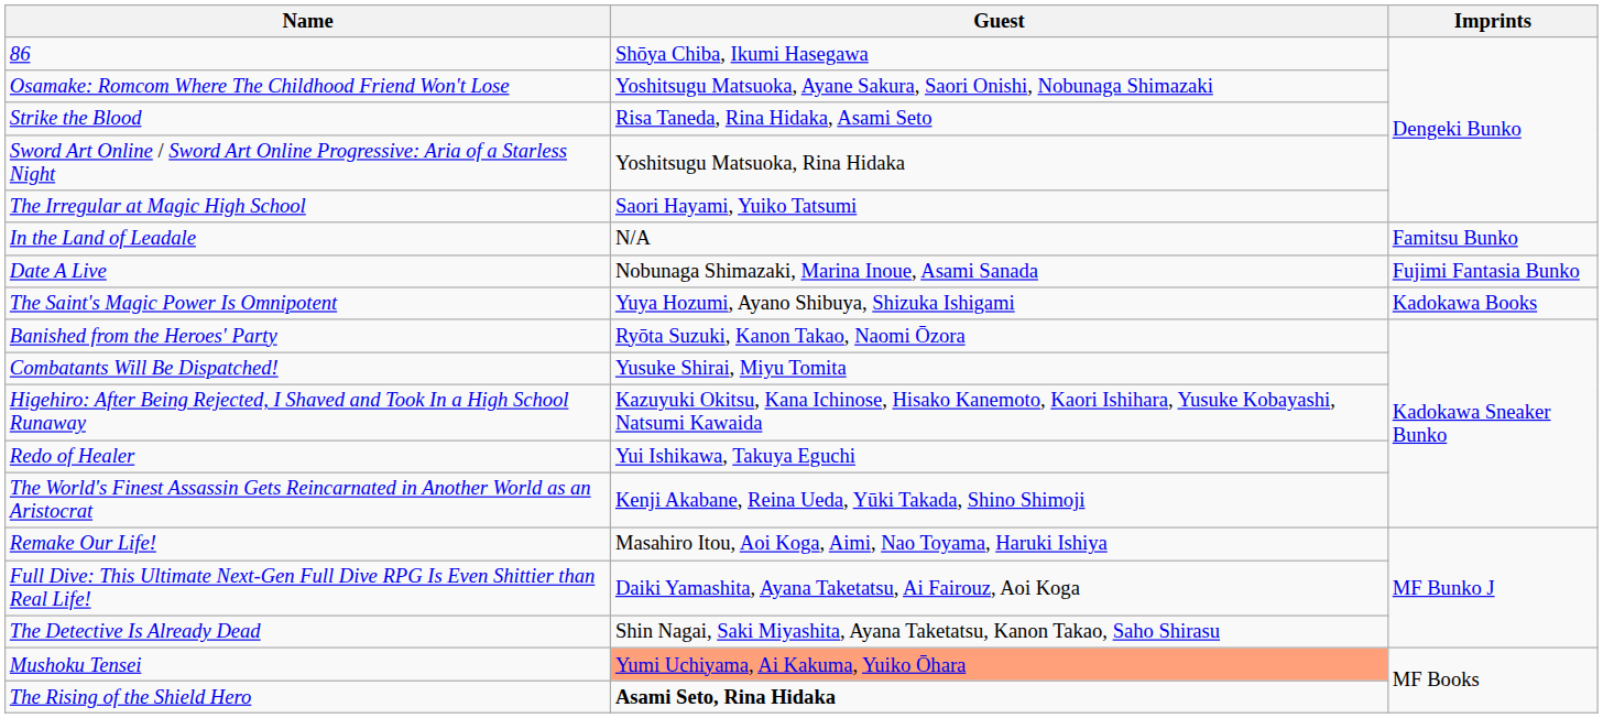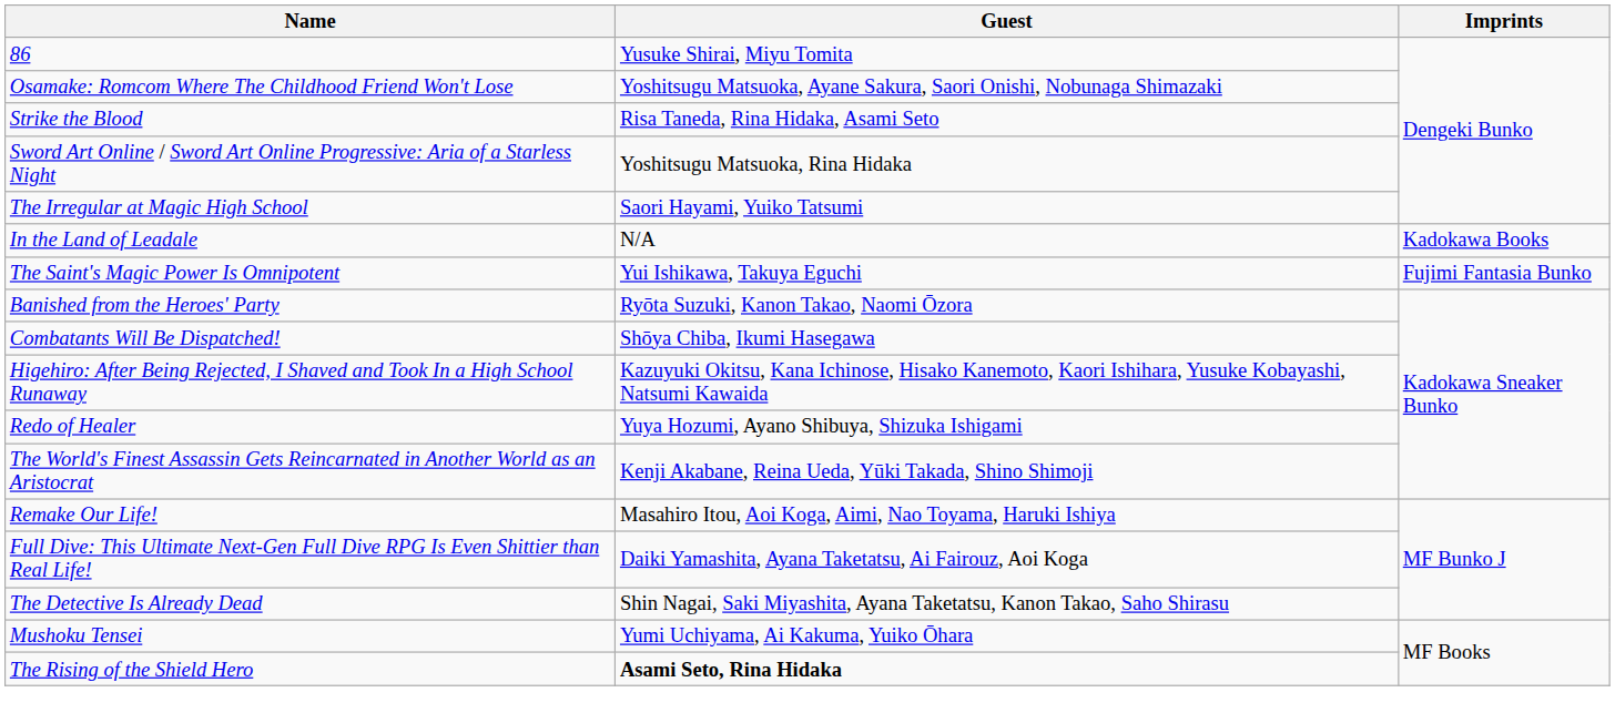 <table class="wikitable">
 <tr>
 <th>Name</th>
 <th>Guest</th>
 <th>Imprints</th>
 </tr>
 <tr>
 <td><em><a href='#'>86</a></em></td>
-<td><a href='#'>Shōya Chiba</a>, <a href='#'>Ikumi Hasegawa</a></td>
+<td><a href='#'>Yusuke Shirai</a>, <a href='#'>Miyu Tomita</a></td>
 <td rowspan="5"><a href='#'>Dengeki Bunko</a></td>
 </tr>
 <tr>
 <td><em><a href='#'>Osamake: Romcom Where The Childhood Friend Won't Lose</a></em></td>
 <td><a href='#'>Yoshitsugu Matsuoka</a>, <a href='#'>Ayane Sakura</a>, <a href='#'>Saori Onishi</a>, <a href='#'>Nobunaga Shimazaki</a></td>
 </tr>
 <tr>
 <td><em><a href='#'>Strike the Blood</a></em></td>
 <td><a href='#'>Risa Taneda</a>, <a href='#'>Rina Hidaka</a>, <a href='#'>Asami Seto</a></td>
 </tr>
 <tr>
 <td><em><a href='#'>Sword Art Online</a></em> / <em><a href='#'>Sword Art Online Progressive: Aria of a Starless Night</a></em></td>
 <td>Yoshitsugu Matsuoka, Rina Hidaka</td>
 </tr>
 <tr>
 <td><em><a href='#'>The Irregular at Magic High School</a></em></td>
 <td><a href='#'>Saori Hayami</a>, <a href='#'>Yuiko Tatsumi</a></td>
 </tr>
 <tr>
 <td><em><a href='#'>In the Land of Leadale</a></em></td>
 <td>N/A</td>
-<td><a href='#'>Famitsu Bunko</a></td>
-</tr>
-<tr>
-<td><em><a href='#'>Date A Live</a></em></td>
-<td>Nobunaga Shimazaki, <a href='#'>Marina Inoue</a>, <a href='#'>Asami Sanada</a></td>
-<td><a href='#'>Fujimi Fantasia Bunko</a></td>
+<td><a href='#'>Kadokawa Books</a></td>
 </tr>
 <tr>
 <td><em><a href='#'>The Saint's Magic Power Is Omnipotent</a></em></td>
-<td><a href='#'>Yuya Hozumi</a>, Ayano Shibuya, <a href='#'>Shizuka Ishigami</a></td>
-<td><a href='#'>Kadokawa Books</a></td>
+<td><a href='#'>Yui Ishikawa</a>, <a href='#'>Takuya Eguchi</a></td>
+<td><a href='#'>Fujimi Fantasia Bunko</a></td>
 </tr>
 <tr>
 <td><em><a href='#'>Banished from the Heroes' Party</a></em></td>
 <td><a href='#'>Ryōta Suzuki</a>, <a href='#'>Kanon Takao</a>, <a href='#'>Naomi Ōzora</a></td>
 <td rowspan="5"><a href='#'>Kadokawa Sneaker Bunko</a></td>
 </tr>
 <tr>
 <td><em><a href='#'>Combatants Will Be Dispatched!</a></em></td>
-<td><a href='#'>Yusuke Shirai</a>, <a href='#'>Miyu Tomita</a></td>
+<td><a href='#'>Shōya Chiba</a>, <a href='#'>Ikumi Hasegawa</a></td>
 </tr>
 <tr>
 <td><em><a href='#'>Higehiro: After Being Rejected, I Shaved and Took In a High School Runaway</a></em></td>
 <td><a href='#'>Kazuyuki Okitsu</a>, <a href='#'>Kana Ichinose</a>, <a href='#'>Hisako Kanemoto</a>, <a href='#'>Kaori Ishihara</a>, <a href='#'>Yusuke Kobayashi</a>, <a href='#'>Natsumi Kawaida</a></td>
 </tr>
 <tr>
 <td><em><a href='#'>Redo of Healer</a></em></td>
-<td><a href='#'>Yui Ishikawa</a>, <a href='#'>Takuya Eguchi</a></td>
+<td><a href='#'>Yuya Hozumi</a>, Ayano Shibuya, <a href='#'>Shizuka Ishigami</a></td>
 </tr>
 <tr>
 <td><em><a href='#'>The World's Finest Assassin Gets Reincarnated in Another World as an Aristocrat</a></em></td>
 <td><a href='#'>Kenji Akabane</a>, <a href='#'>Reina Ueda</a>, <a href='#'>Yūki Takada</a>, <a href='#'>Shino Shimoji</a></td>
 </tr>
 <tr>
 <td><em><a href='#'>Remake Our Life!</a></em></td>
 <td>Masahiro Itou, <a href='#'>Aoi Koga</a>, <a href='#'>Aimi</a>, <a href='#'>Nao Toyama</a>, <a href='#'>Haruki Ishiya</a></td>
 <td rowspan="3"><a href='#'>MF Bunko J</a></td>
 </tr>
 <tr>
 <td><em><a href='#'>Full Dive: This Ultimate Next-Gen Full Dive RPG Is Even Shittier than Real Life!</a></em></td>
 <td><a href='#'>Daiki Yamashita</a>, <a href='#'>Ayana Taketatsu</a>, <a href='#'>Ai Fairouz</a>, Aoi Koga</td>
 </tr>
 <tr>
 <td><em><a href='#'>The Detective Is Already Dead</a></em></td>
 <td>Shin Nagai, <a href='#'>Saki Miyashita</a>, Ayana Taketatsu, Kanon Takao, <a href='#'>Saho Shirasu</a></td>
 </tr>
 <tr>
 <td><em><a href='#'>Mushoku Tensei</a></em></td>
-<td style="background: lightsalmon;"><a href='#'>Yumi Uchiyama</a>, <a href='#'>Ai Kakuma</a>, <a href='#'>Yuiko Ōhara</a></td>
+<td><a href='#'>Yumi Uchiyama</a>, <a href='#'>Ai Kakuma</a>, <a href='#'>Yuiko Ōhara</a></td>
 <td rowspan="2">MF Books</td>
 </tr>
 <tr>
 <td><em><a href='#'>The Rising of the Shield Hero</a></em></td>
 <td><strong>Asami Seto, Rina Hidaka</strong></td>
 </tr>
 </table>
